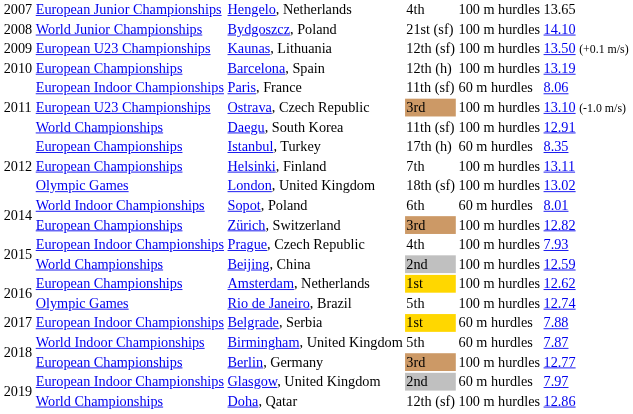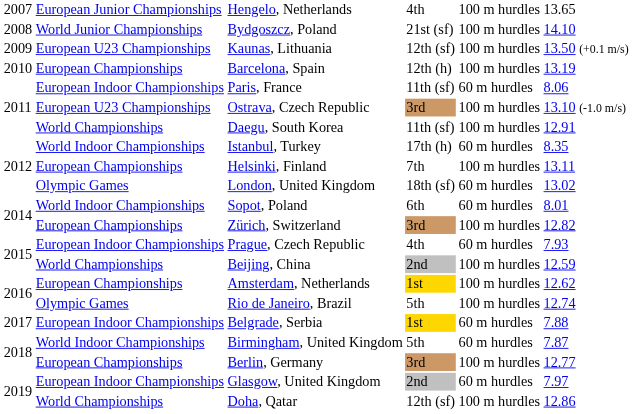 <table>
 <tr>
 <td>2007</td>
 <td><a href='#'>European Junior Championships</a></td>
 <td><a href='#'>Hengelo</a>, Netherlands</td>
 <td>4th</td>
 <td>100 m hurdles</td>
 <td>13.65</td>
 </tr>
 <tr>
 <td>2008</td>
 <td><a href='#'>World Junior Championships</a></td>
 <td><a href='#'>Bydgoszcz</a>, Poland</td>
 <td>21st (sf)</td>
 <td>100 m hurdles</td>
 <td><a href='#'>14.10</a></td>
 </tr>
 <tr>
 <td>2009</td>
 <td><a href='#'>European U23 Championships</a></td>
 <td><a href='#'>Kaunas</a>, Lithuania</td>
 <td>12th (sf)</td>
 <td>100 m hurdles</td>
 <td><a href='#'>13.50</a> <small>(+0.1 m/s)</small></td>
 </tr>
 <tr>
 <td>2010</td>
 <td><a href='#'>European Championships</a></td>
 <td><a href='#'>Barcelona</a>, Spain</td>
 <td>12th (h)</td>
 <td>100 m hurdles</td>
 <td><a href='#'>13.19</a></td>
 </tr>
 <tr>
 <td rowspan=3>2011</td>
 <td><a href='#'>European Indoor Championships</a></td>
 <td><a href='#'>Paris</a>, France</td>
 <td>11th (sf)</td>
 <td>60 m hurdles</td>
 <td><a href='#'>8.06</a></td>
 </tr>
 <tr>
 <td><a href='#'>European U23 Championships</a></td>
 <td><a href='#'>Ostrava</a>, Czech Republic</td>
 <td bgcolor=cc9966>3rd</td>
 <td>100 m hurdles</td>
 <td><a href='#'>13.10</a> <small>(-1.0 m/s)</small></td>
 </tr>
 <tr>
 <td><a href='#'>World Championships</a></td>
 <td><a href='#'>Daegu</a>, South Korea</td>
 <td>11th (sf)</td>
 <td>100 m hurdles</td>
 <td><a href='#'>12.91</a></td>
 </tr>
 <tr>
 <td rowspan=3>2012</td>
-<td><a href='#'>European Championships</a></td>
+<td><a href='#'>World Indoor Championships</a></td>
 <td><a href='#'>Istanbul</a>, Turkey</td>
 <td>17th (h)</td>
 <td>60 m hurdles</td>
 <td><a href='#'>8.35</a></td>
 </tr>
 <tr>
 <td><a href='#'>European Championships</a></td>
 <td><a href='#'>Helsinki</a>, Finland</td>
 <td>7th</td>
 <td>100 m hurdles</td>
 <td><a href='#'>13.11</a></td>
 </tr>
 <tr>
 <td><a href='#'>Olympic Games</a></td>
 <td><a href='#'>London</a>, United Kingdom</td>
 <td>18th (sf)</td>
-<td>100 m hurdles</td>
+<td>60 m hurdles</td>
 <td><a href='#'>13.02</a></td>
 </tr>
 <tr>
 <td rowspan=2>2014</td>
 <td><a href='#'>World Indoor Championships</a></td>
 <td><a href='#'>Sopot</a>, Poland</td>
 <td>6th</td>
 <td>60 m hurdles</td>
 <td><a href='#'>8.01</a></td>
 </tr>
 <tr>
 <td><a href='#'>European Championships</a></td>
 <td><a href='#'>Zürich</a>, Switzerland</td>
 <td bgcolor=cc9966>3rd</td>
 <td>100 m hurdles</td>
 <td><a href='#'>12.82</a></td>
 </tr>
 <tr>
 <td rowspan=2>2015</td>
 <td><a href='#'>European Indoor Championships</a></td>
 <td><a href='#'>Prague</a>, Czech Republic</td>
 <td>4th</td>
-<td>100 m hurdles</td>
+<td>60 m hurdles</td>
 <td><a href='#'>7.93</a></td>
 </tr>
 <tr>
 <td><a href='#'>World Championships</a></td>
 <td><a href='#'>Beijing</a>, China</td>
 <td bgcolor=silver>2nd</td>
 <td>100 m hurdles</td>
 <td><a href='#'>12.59</a></td>
 </tr>
 <tr>
 <td rowspan=2>2016</td>
 <td><a href='#'>European Championships</a></td>
 <td><a href='#'>Amsterdam</a>, Netherlands</td>
 <td bgcolor=gold>1st</td>
 <td>100 m hurdles</td>
 <td><a href='#'>12.62</a></td>
 </tr>
 <tr>
 <td><a href='#'>Olympic Games</a></td>
 <td><a href='#'>Rio de Janeiro</a>, Brazil</td>
 <td>5th</td>
 <td>100 m hurdles</td>
 <td><a href='#'>12.74</a></td>
 </tr>
 <tr>
 <td>2017</td>
 <td><a href='#'>European Indoor Championships</a></td>
 <td><a href='#'>Belgrade</a>, Serbia</td>
 <td bgcolor=gold>1st</td>
 <td>60 m hurdles</td>
 <td><a href='#'>7.88</a></td>
 </tr>
 <tr>
 <td rowspan=2>2018</td>
 <td><a href='#'>World Indoor Championships</a></td>
 <td><a href='#'>Birmingham</a>, United Kingdom</td>
 <td>5th</td>
 <td>60 m hurdles</td>
 <td><a href='#'>7.87</a></td>
 </tr>
 <tr>
 <td><a href='#'>European Championships</a></td>
 <td><a href='#'>Berlin</a>, Germany</td>
 <td bgcolor=cc9966>3rd</td>
 <td>100 m hurdles</td>
 <td><a href='#'>12.77</a></td>
 </tr>
 <tr>
 <td rowspan=2>2019</td>
 <td><a href='#'>European Indoor Championships</a></td>
 <td><a href='#'>Glasgow</a>, United Kingdom</td>
 <td bgcolor=silver>2nd</td>
 <td>60 m hurdles</td>
 <td><a href='#'>7.97</a></td>
 </tr>
 <tr>
 <td><a href='#'>World Championships</a></td>
 <td><a href='#'>Doha</a>, Qatar</td>
 <td>12th (sf)</td>
 <td>100 m hurdles</td>
 <td><a href='#'>12.86</a></td>
 </tr>
 </table>
